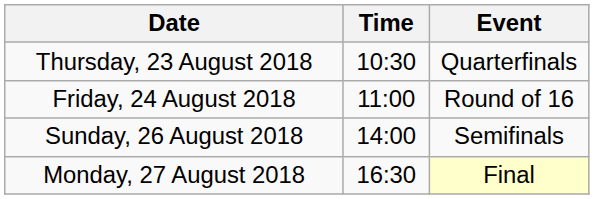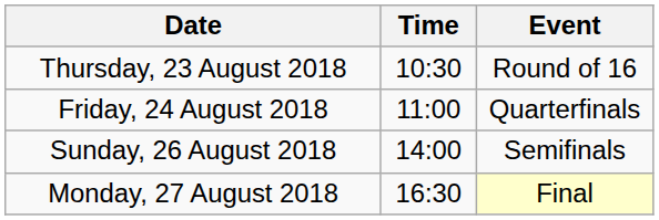 <table class = "wikitable" style="text-align:center;">
 <tr>
 <th width=220>Date</th>
 <th width=50>Time</th>
 <th width=100>Event</th>
 </tr>
 <tr>
 <td>Thursday, 23 August 2018</td>
 <td>10:30</td>
-<td>Quarterfinals</td>
+<td>Round of 16</td>
 </tr>
 <tr>
 <td>Friday, 24 August 2018</td>
 <td>11:00</td>
-<td>Round of 16</td>
+<td>Quarterfinals</td>
 </tr>
 <tr>
 <td>Sunday, 26 August 2018</td>
 <td>14:00</td>
 <td>Semifinals</td>
 </tr>
 <tr>
 <td>Monday, 27 August 2018</td>
 <td>16:30</td>
 <td bgcolor=ffffcc>Final</td>
 </tr>
 </table>
